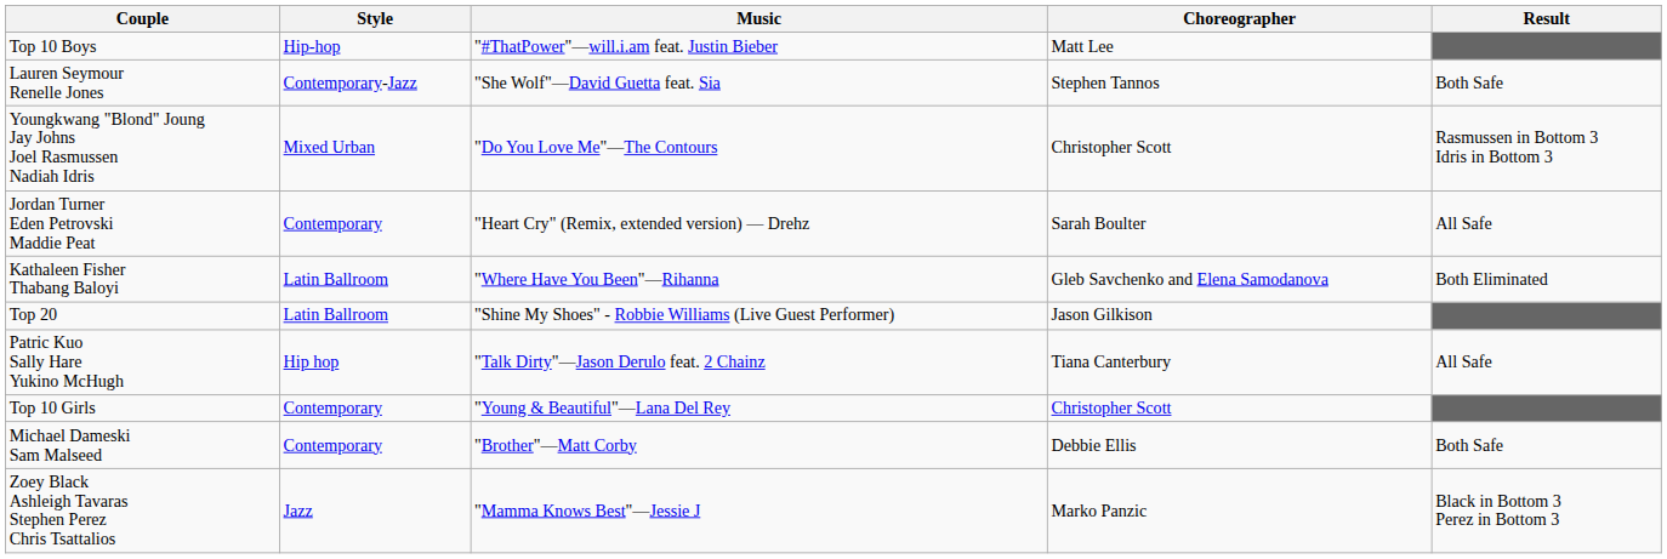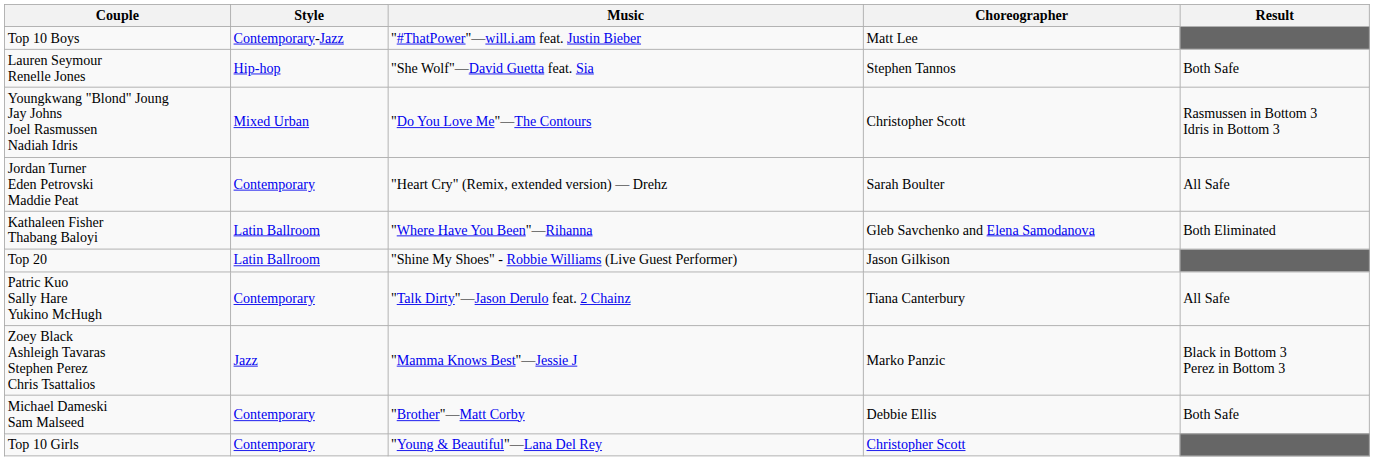 <table class="wikitable" width="98%">
 <tr>
 <th>Couple</th>
 <th>Style</th>
 <th>Music</th>
 <th>Choreographer</th>
 <th>Result</th>
 </tr>
 <tr>
 <td>Top 10 Boys</td>
-<td><a href='#'>Hip-hop</a></td>
+<td><a href='#'>Contemporary</a>-<a href='#'>Jazz</a></td>
 <td>"<a href='#'>#ThatPower</a>"—<a href='#'>will.i.am</a> feat. <a href='#'>Justin Bieber</a></td>
 <td>Matt Lee</td>
 <td bgcolor="666666"></td>
 </tr>
 <tr>
 <td>Lauren Seymour<br>Renelle Jones</td>
-<td><a href='#'>Contemporary</a>-<a href='#'>Jazz</a></td>
+<td><a href='#'>Hip-hop</a></td>
 <td>"She Wolf"—<a href='#'>David Guetta</a> feat. <a href='#'>Sia</a></td>
 <td>Stephen Tannos</td>
 <td>Both Safe</td>
 </tr>
 <tr>
 <td>Youngkwang "Blond" Joung<br>Jay Johns<br>Joel Rasmussen<br>Nadiah Idris</td>
 <td><a href='#'>Mixed Urban</a></td>
 <td>"<a href='#'>Do You Love Me</a>"—<a href='#'>The Contours</a></td>
 <td>Christopher Scott</td>
 <td>Rasmussen in Bottom 3<br>Idris in Bottom 3</td>
 </tr>
 <tr>
 <td>Jordan Turner<br>Eden Petrovski<br>Maddie Peat</td>
 <td><a href='#'>Contemporary</a></td>
 <td>"Heart Cry" (Remix, extended version) — Drehz</td>
 <td>Sarah Boulter</td>
 <td>All Safe</td>
 </tr>
 <tr>
 <td>Kathaleen Fisher<br>Thabang Baloyi</td>
 <td><a href='#'>Latin Ballroom</a></td>
 <td>"<a href='#'>Where Have You Been</a>"—<a href='#'>Rihanna</a></td>
 <td>Gleb Savchenko and <a href='#'>Elena Samodanova</a></td>
 <td>Both Eliminated</td>
 </tr>
 <tr>
 <td>Top 20</td>
 <td><a href='#'>Latin Ballroom</a></td>
 <td>"Shine My Shoes" - <a href='#'>Robbie Williams</a> (Live Guest Performer)</td>
 <td>Jason Gilkison</td>
 <td bgcolor="666666"></td>
 </tr>
 <tr>
 <td>Patric Kuo<br>Sally Hare<br>Yukino McHugh</td>
-<td><a href='#'>Hip hop</a></td>
+<td><a href='#'>Contemporary</a></td>
 <td>"<a href='#'>Talk Dirty</a>"—<a href='#'>Jason Derulo</a> feat. <a href='#'>2 Chainz</a></td>
 <td>Tiana Canterbury</td>
 <td>All Safe</td>
 </tr>
 <tr>
-<td>Top 10 Girls</td>
-<td><a href='#'>Contemporary</a></td>
-<td>"<a href='#'>Young & Beautiful</a>"—<a href='#'>Lana Del Rey</a></td>
-<td><a href='#'>Christopher Scott</a></td>
-<td bgcolor="666666"></td>
+<td>Zoey Black<br>Ashleigh Tavaras<br>Stephen Perez<br>Chris Tsattalios</td>
+<td><a href='#'>Jazz</a></td>
+<td>"<a href='#'>Mamma Knows Best</a>"—<a href='#'>Jessie J</a></td>
+<td>Marko Panzic</td>
+<td>Black in Bottom 3<br>Perez in Bottom 3</td>
 </tr>
 <tr>
 <td>Michael Dameski<br>Sam Malseed</td>
 <td><a href='#'>Contemporary</a></td>
 <td>"<a href='#'>Brother</a>"—<a href='#'>Matt Corby</a></td>
 <td>Debbie Ellis</td>
 <td>Both Safe</td>
 </tr>
 <tr>
-<td>Zoey Black<br>Ashleigh Tavaras<br>Stephen Perez<br>Chris Tsattalios</td>
-<td><a href='#'>Jazz</a></td>
-<td>"<a href='#'>Mamma Knows Best</a>"—<a href='#'>Jessie J</a></td>
-<td>Marko Panzic</td>
-<td>Black in Bottom 3<br>Perez in Bottom 3</td>
+<td>Top 10 Girls</td>
+<td><a href='#'>Contemporary</a></td>
+<td>"<a href='#'>Young & Beautiful</a>"—<a href='#'>Lana Del Rey</a></td>
+<td><a href='#'>Christopher Scott</a></td>
+<td bgcolor="666666"></td>
 </tr>
 </table>
